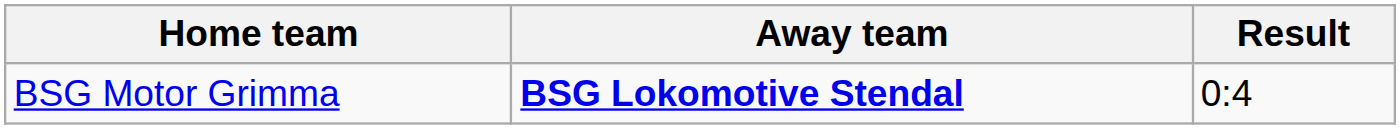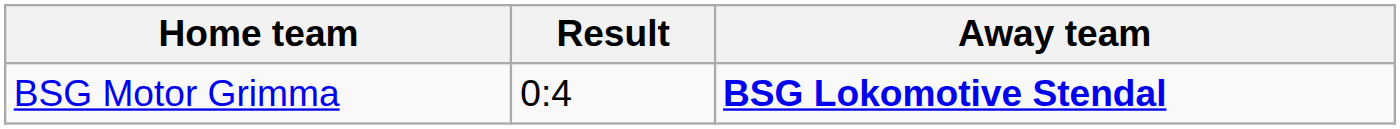 <table class="wikitable" style="width:600px">
 <tr>
 <th>Home team</th>
+<th style="width:80px;">Result</th>
 <th>Away team</th>
-<th style="width:80px;">Result</th>
 </tr>
 <tr>
 <td><a href='#'>BSG Motor Grimma</a></td>
+<td>0:4</td>
 <td><strong><a href='#'>BSG Lokomotive Stendal</a></strong></td>
-<td>0:4</td>
 </tr>
 </table>
